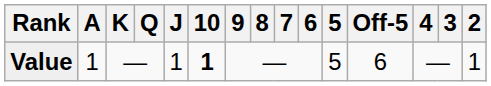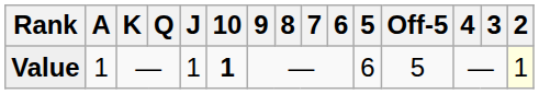 <table class="wikitable">
 <tr>
 <th>Rank</th>
 <th>A</th>
 <th>K</th>
 <th>Q</th>
 <th>J</th>
 <th>10</th>
 <th>9</th>
 <th>8</th>
 <th>7</th>
 <th>6</th>
 <th>5</th>
 <th>Off-5</th>
 <th>4</th>
 <th>3</th>
 <th>2</th>
 </tr>
 <tr align="center">
 <td style="background:#efefef;"><strong>Value</strong></td>
 <td>1</td>
 <td colspan=2>—</td>
 <td>1</td>
 <td><strong>1</strong></td>
 <td colspan=4>—</td>
+<td>6</td>
 <td>5</td>
-<td>6</td>
 <td colspan=2>—</td>
-<td>1</td>
+<td style="background: lightyellow;">1</td>
 </tr>
 </table>
